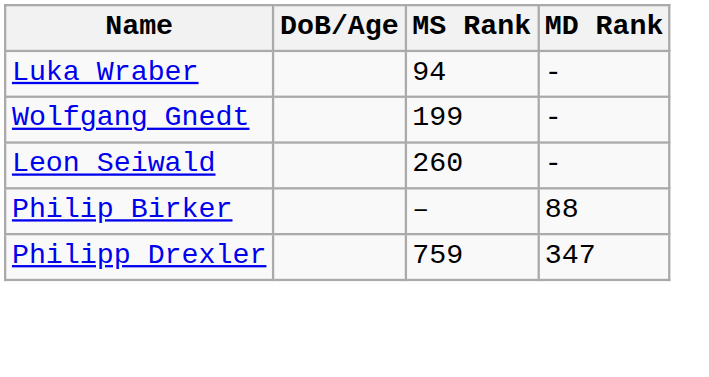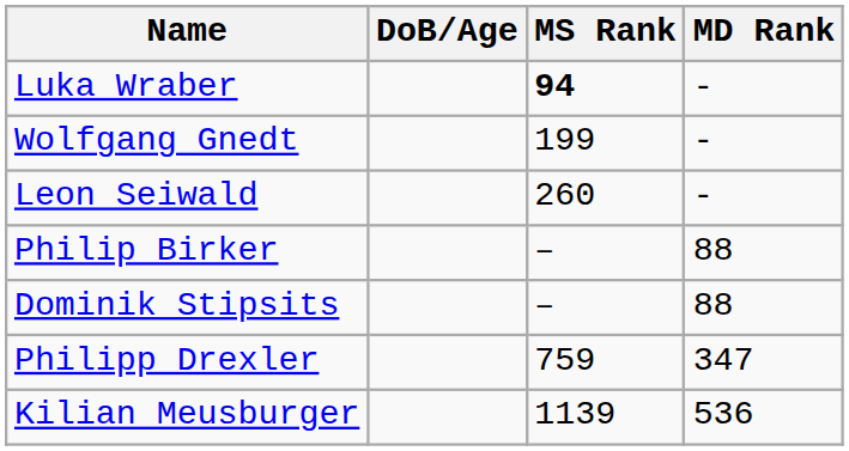 <table class="wikitable" style="text-align: left; font-size:95%;">
 <tr>
 <th>Name</th>
 <th>DoB/Age</th>
 <th>MS Rank</th>
 <th>MD Rank</th>
 </tr>
 <tr>
 <td><a href='#'>Luka Wraber</a></td>
 <td></td>
-<td>94</td>
+<td><strong>94</strong></td>
 <td>-</td>
 </tr>
 <tr>
 <td><a href='#'>Wolfgang Gnedt</a></td>
 <td></td>
 <td>199</td>
 <td>-</td>
 </tr>
 <tr>
 <td><a href='#'>Leon Seiwald</a></td>
 <td></td>
 <td>260</td>
 <td>-</td>
 </tr>
 <tr>
 <td><a href='#'>Philip Birker</a></td>
 <td></td>
 <td>–</td>
 <td>88</td>
 </tr>
 <tr>
+<td><a href='#'>Dominik Stipsits</a></td>
+<td></td>
+<td>–</td>
+<td>88</td>
+</tr>
+<tr>
 <td><a href='#'>Philipp Drexler</a></td>
 <td></td>
 <td>759</td>
 <td>347</td>
 </tr>
+<tr>
+<td><a href='#'>Kilian Meusburger</a></td>
+<td></td>
+<td>1139</td>
+<td>536</td>
+</tr>
 </table>
